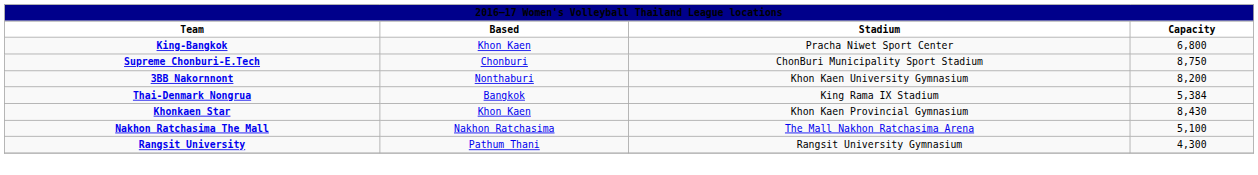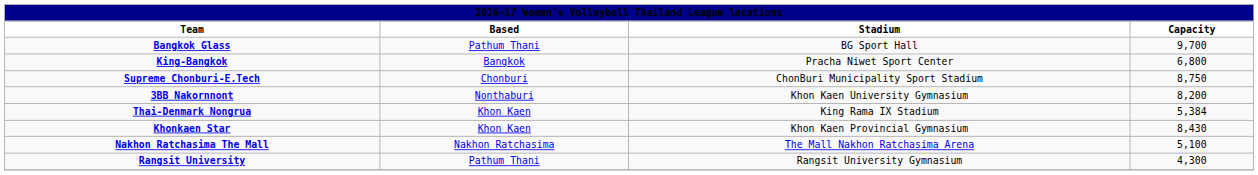 <table class="wikitable" style="font-size:90%; width: 75%; text-align:left;">
 <tr>
 <th style=background:#00008B colspan=4><span>2016–17 Women's Volleyball Thailand League locations</span></th>
 </tr>
 <tr>
 <th style="background:white">Team</th>
 <th style="background:white">Based</th>
 <th style="background:white">Stadium</th>
 <th style="background:white">Capacity</th>
 </tr>
 <tr>
+<td align=center><strong><a href='#'>Bangkok Glass</a></strong></td>
+<td align=center><a href='#'>Pathum Thani</a></td>
+<td align=center>BG Sport Hall</td>
+<td align=center>9,700</td>
+</tr>
+<tr>
 <td align=center><strong><a href='#'>King-Bangkok</a></strong></td>
-<td align=center><a href='#'>Khon Kaen</a></td>
+<td align=center><a href='#'>Bangkok</a></td>
 <td align=center>Pracha Niwet Sport Center</td>
 <td align=center>6,800</td>
 </tr>
 <tr>
 <td align=center><strong><a href='#'>Supreme Chonburi-E.Tech</a></strong></td>
 <td align=center><a href='#'>Chonburi</a></td>
 <td align=center>ChonBuri Municipality Sport Stadium</td>
 <td align=center>8,750</td>
 </tr>
 <tr>
 <td align=center><strong><a href='#'>3BB Nakornnont</a></strong></td>
 <td align=center><a href='#'>Nonthaburi</a></td>
 <td align=center>Khon Kaen University Gymnasium</td>
 <td align=center>8,200</td>
 </tr>
 <tr>
 <td align=center><strong><a href='#'>Thai-Denmark Nongrua</a></strong></td>
-<td align=center><a href='#'>Bangkok</a></td>
+<td align=center><a href='#'>Khon Kaen</a></td>
 <td align=center>King Rama IX Stadium</td>
 <td align=center>5,384</td>
 </tr>
 <tr>
 <td align=center><strong><a href='#'>Khonkaen Star</a></strong></td>
 <td align=center><a href='#'>Khon Kaen</a></td>
 <td align=center>Khon Kaen Provincial Gymnasium</td>
 <td align=center>8,430</td>
 </tr>
 <tr>
 <td align=center><strong><a href='#'>Nakhon Ratchasima The Mall</a></strong></td>
 <td align=center><a href='#'>Nakhon Ratchasima</a></td>
 <td align=center><a href='#'> The Mall Nakhon Ratchasima Arena</a></td>
 <td align=center>5,100</td>
 </tr>
 <tr>
 <td align=center><strong><a href='#'>Rangsit University</a></strong></td>
 <td align=center><a href='#'>Pathum Thani</a></td>
 <td align=center>Rangsit University Gymnasium</td>
 <td align=center>4,300</td>
 </tr>
 <tr>
 </tr>
 </table>
